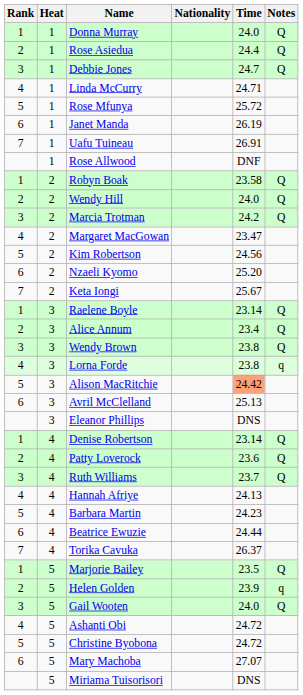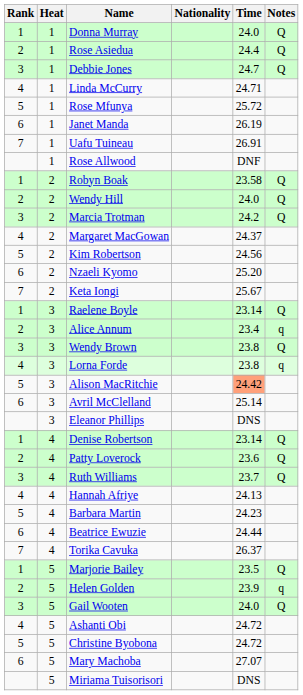 <table class="wikitable sortable" style="text-align:center;margin-top:0.5em;">
 <tr>
 <th scope=col>Rank</th>
 <th scope=col>Heat</th>
 <th scope=col>Name</th>
 <th scope=col>Nationality</th>
 <th scope=col>Time</th>
 <th scope=col>Notes</th>
 </tr>
 <tr style="background-color:#ccffcc;">
 <td>1</td>
 <td>1</td>
 <td style="text-align:left;"><a href='#'>Donna Murray</a></td>
 <td style="text-align:left;"></td>
 <td>24.0</td>
 <td>Q</td>
 </tr>
 <tr style="background-color:#ccffcc;">
 <td>2</td>
 <td>1</td>
 <td style="text-align:left;"><a href='#'>Rose Asiedua</a></td>
 <td style="text-align:left;"></td>
 <td>24.4</td>
 <td>Q</td>
 </tr>
 <tr style="background-color:#ccffcc;">
 <td>3</td>
 <td>1</td>
 <td style="text-align:left;"><a href='#'>Debbie Jones</a></td>
 <td style="text-align:left;"></td>
 <td>24.7</td>
 <td>Q</td>
 </tr>
 <tr>
 <td>4</td>
 <td>1</td>
 <td style="text-align:left;"><a href='#'>Linda McCurry</a></td>
 <td style="text-align:left;"></td>
 <td>24.71</td>
 <td></td>
 </tr>
 <tr>
 <td>5</td>
 <td>1</td>
 <td style="text-align:left;"><a href='#'>Rose Mfunya</a></td>
 <td style="text-align:left;"></td>
 <td>25.72</td>
 <td></td>
 </tr>
 <tr>
 <td>6</td>
 <td>1</td>
 <td style="text-align:left;"><a href='#'>Janet Manda</a></td>
 <td style="text-align:left;"></td>
 <td>26.19</td>
 <td></td>
 </tr>
 <tr>
 <td>7</td>
 <td>1</td>
 <td style="text-align:left;"><a href='#'>Uafu Tuineau</a></td>
 <td style="text-align:left;"></td>
 <td>26.91</td>
 <td></td>
 </tr>
 <tr>
 <td data-sort-value="9"></td>
 <td>1</td>
 <td style="text-align:left;"><a href='#'>Rose Allwood</a></td>
 <td style="text-align:left;"></td>
 <td data-sort-value="99.99">DNF</td>
 <td></td>
 </tr>
 <tr style="background-color:#ccffcc;">
 <td>1</td>
 <td>2</td>
 <td style="text-align:left;"><a href='#'>Robyn Boak</a></td>
 <td style="text-align:left;"></td>
 <td>23.58</td>
 <td>Q</td>
 </tr>
 <tr style="background-color:#ccffcc;">
 <td>2</td>
 <td>2</td>
 <td style="text-align:left;"><a href='#'>Wendy Hill</a></td>
 <td style="text-align:left;"></td>
 <td>24.0</td>
 <td>Q</td>
 </tr>
 <tr style="background-color:#ccffcc;">
 <td>3</td>
 <td>2</td>
 <td style="text-align:left;"><a href='#'>Marcia Trotman</a></td>
 <td style="text-align:left;"></td>
 <td>24.2</td>
 <td>Q</td>
 </tr>
 <tr>
 <td>4</td>
 <td>2</td>
 <td style="text-align:left;"><a href='#'>Margaret MacGowan</a></td>
 <td style="text-align:left;"></td>
-<td>23.47</td>
+<td>24.37</td>
 <td></td>
 </tr>
 <tr>
 <td>5</td>
 <td>2</td>
 <td style="text-align:left;"><a href='#'>Kim Robertson</a></td>
 <td style="text-align:left;"></td>
 <td>24.56</td>
 <td></td>
 </tr>
 <tr>
 <td>6</td>
 <td>2</td>
 <td style="text-align:left;"><a href='#'>Nzaeli Kyomo</a></td>
 <td style="text-align:left;"></td>
 <td>25.20</td>
 <td></td>
 </tr>
 <tr>
 <td>7</td>
 <td>2</td>
 <td style="text-align:left;"><a href='#'>Keta Iongi</a></td>
 <td style="text-align:left;"></td>
 <td>25.67</td>
 <td></td>
 </tr>
 <tr style="background-color:#ccffcc;">
 <td>1</td>
 <td>3</td>
 <td style="text-align:left;"><a href='#'>Raelene Boyle</a></td>
 <td style="text-align:left;"></td>
 <td>23.14</td>
 <td>Q</td>
 </tr>
 <tr style="background-color:#ccffcc;">
 <td>2</td>
 <td>3</td>
 <td style="text-align:left;"><a href='#'>Alice Annum</a></td>
 <td style="text-align:left;"></td>
 <td>23.4</td>
-<td>Q</td>
+<td>q</td>
 </tr>
 <tr style="background-color:#ccffcc;">
 <td>3</td>
 <td>3</td>
 <td style="text-align:left;"><a href='#'>Wendy Brown</a></td>
 <td style="text-align:left;"></td>
 <td>23.8</td>
 <td>Q</td>
 </tr>
 <tr style="background-color:#ddffdd;">
 <td>4</td>
 <td>3</td>
 <td style="text-align:left;"><a href='#'>Lorna Forde</a></td>
 <td style="text-align:left;"></td>
 <td>23.8</td>
 <td>q</td>
 </tr>
 <tr>
 <td>5</td>
 <td>3</td>
 <td style="text-align:left;"><a href='#'>Alison MacRitchie</a></td>
 <td style="text-align:left;"></td>
 <td style="background: lightsalmon;">24.42</td>
 <td></td>
 </tr>
 <tr>
 <td>6</td>
 <td>3</td>
 <td style="text-align:left;"><a href='#'>Avril McClelland</a></td>
 <td style="text-align:left;"></td>
-<td>25.13</td>
+<td>25.14</td>
 <td></td>
 </tr>
 <tr>
 <td data-sort-value="9"></td>
 <td>3</td>
 <td style="text-align:left;"><a href='#'>Eleanor Phillips</a></td>
 <td style="text-align:left;"></td>
 <td data-sort-value="99.99">DNS</td>
 <td></td>
 </tr>
 <tr style="background-color:#ccffcc;">
 <td>1</td>
 <td>4</td>
 <td style="text-align:left;"><a href='#'>Denise Robertson</a></td>
 <td style="text-align:left;"></td>
 <td>23.14</td>
 <td>Q</td>
 </tr>
 <tr style="background-color:#ccffcc;">
 <td>2</td>
 <td>4</td>
 <td style="text-align:left;"><a href='#'>Patty Loverock</a></td>
 <td style="text-align:left;"></td>
 <td>23.6</td>
 <td>Q</td>
 </tr>
 <tr style="background-color:#ccffcc;">
 <td>3</td>
 <td>4</td>
 <td style="text-align:left;"><a href='#'>Ruth Williams</a></td>
 <td style="text-align:left;"></td>
 <td>23.7</td>
 <td>Q</td>
 </tr>
 <tr>
 <td>4</td>
 <td>4</td>
 <td style="text-align:left;"><a href='#'>Hannah Afriye</a></td>
 <td style="text-align:left;"></td>
 <td>24.13</td>
 <td></td>
 </tr>
 <tr>
 <td>5</td>
 <td>4</td>
 <td style="text-align:left;"><a href='#'>Barbara Martin</a></td>
 <td style="text-align:left;"></td>
 <td>24.23</td>
 <td></td>
 </tr>
 <tr>
 <td>6</td>
 <td>4</td>
 <td style="text-align:left;"><a href='#'>Beatrice Ewuzie</a></td>
 <td style="text-align:left;"></td>
 <td>24.44</td>
 <td></td>
 </tr>
 <tr>
 <td>7</td>
 <td>4</td>
 <td style="text-align:left;"><a href='#'>Torika Cavuka</a></td>
 <td style="text-align:left;"></td>
 <td>26.37</td>
 <td></td>
 </tr>
 <tr style="background-color:#ccffcc;">
 <td>1</td>
 <td>5</td>
 <td style="text-align:left;"><a href='#'>Marjorie Bailey</a></td>
 <td style="text-align:left;"></td>
 <td>23.5</td>
 <td>Q</td>
 </tr>
 <tr style="background-color:#ccffcc;">
 <td>2</td>
 <td>5</td>
 <td style="text-align:left;"><a href='#'>Helen Golden</a></td>
 <td style="text-align:left;"></td>
 <td>23.9</td>
 <td>q</td>
 </tr>
 <tr style="background-color:#ccffcc;">
 <td>3</td>
 <td>5</td>
 <td style="text-align:left;"><a href='#'>Gail Wooten</a></td>
 <td style="text-align:left;"></td>
 <td>24.0</td>
 <td>Q</td>
 </tr>
 <tr>
 <td>4</td>
 <td>5</td>
 <td style="text-align:left;"><a href='#'>Ashanti Obi</a></td>
 <td style="text-align:left;"></td>
 <td>24.72</td>
 <td></td>
 </tr>
 <tr>
 <td>5</td>
 <td>5</td>
 <td style="text-align:left;"><a href='#'>Christine Byobona</a></td>
 <td style="text-align:left;"></td>
 <td>24.72</td>
 <td></td>
 </tr>
 <tr>
 <td>6</td>
 <td>5</td>
 <td style="text-align:left;"><a href='#'>Mary Machoba</a></td>
 <td style="text-align:left;"></td>
 <td>27.07</td>
 <td></td>
 </tr>
 <tr>
 <td data-sort-value="7"></td>
 <td>5</td>
 <td style="text-align:left;"><a href='#'>Miriama Tuisorisori</a></td>
 <td style="text-align:left;"></td>
 <td data-sort-value="99.99">DNS</td>
 <td></td>
 </tr>
 </table>
